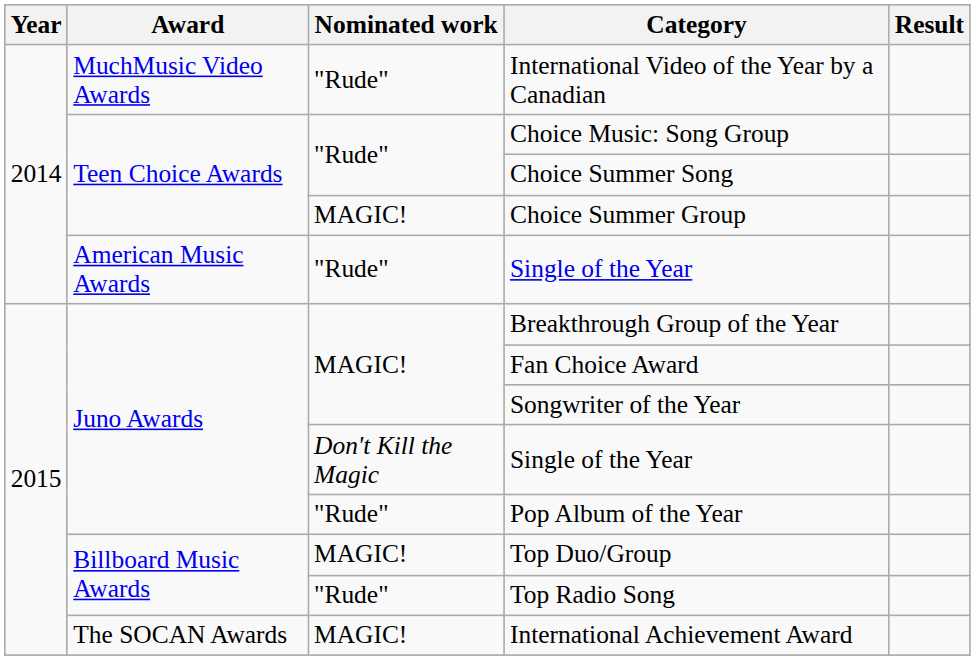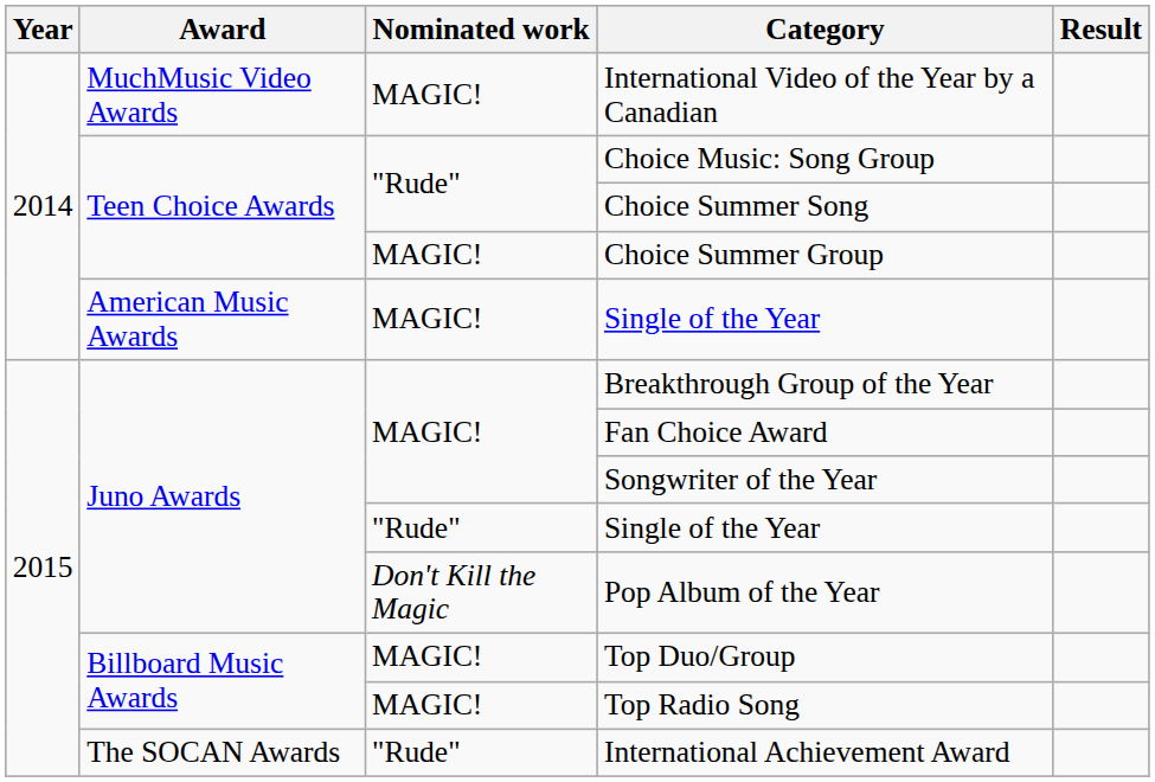 <table class="wikitable">
 <tr>
 <th>Year</th>
 <th>Award</th>
 <th>Nominated work</th>
 <th>Category</th>
 <th>Result</th>
 </tr>
 <tr>
 <td rowspan="5">2014</td>
 <td><a href='#'>MuchMusic Video Awards</a></td>
-<td>"Rude"</td>
+<td>MAGIC!</td>
 <td>International Video of the Year by a Canadian</td>
 <td></td>
 </tr>
 <tr>
 <td rowspan="3"><a href='#'>Teen Choice Awards</a></td>
 <td rowspan="2">"Rude"</td>
 <td>Choice Music: Song Group</td>
 <td></td>
 </tr>
 <tr>
 <td>Choice Summer Song</td>
 <td></td>
 </tr>
 <tr>
 <td>MAGIC!</td>
 <td>Choice Summer Group</td>
 <td></td>
 </tr>
 <tr>
 <td><a href='#'>American Music Awards</a></td>
-<td>"Rude"</td>
+<td>MAGIC!</td>
 <td><a href='#'>Single of the Year</a></td>
 <td></td>
 </tr>
 <tr>
 <td rowspan="8">2015</td>
 <td rowspan="5"><a href='#'>Juno Awards</a></td>
 <td rowspan="3">MAGIC!</td>
 <td>Breakthrough Group of the Year</td>
 <td></td>
 </tr>
 <tr>
 <td>Fan Choice Award</td>
 <td></td>
 </tr>
 <tr>
 <td>Songwriter of the Year</td>
 <td></td>
 </tr>
 <tr>
-<td rowspan="1"><em>Don't Kill the Magic</em></td>
+<td rowspan="1">"Rude"</td>
 <td>Single of the Year</td>
 <td></td>
 </tr>
 <tr>
-<td rowspan="1">"Rude"</td>
+<td rowspan="1"><em>Don't Kill the Magic</em></td>
 <td>Pop Album of the Year</td>
 <td></td>
 </tr>
 <tr>
 <td rowspan="2"><a href='#'>Billboard Music Awards</a></td>
 <td>MAGIC!</td>
 <td>Top Duo/Group</td>
 <td></td>
 </tr>
 <tr>
-<td>"Rude"</td>
+<td>MAGIC!</td>
 <td>Top Radio Song</td>
 <td></td>
 </tr>
 <tr>
 <td>The SOCAN Awards</td>
-<td>MAGIC!</td>
+<td>"Rude"</td>
 <td>International Achievement Award</td>
 <td></td>
 </tr>
 </table>
